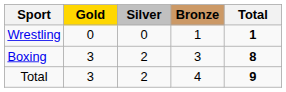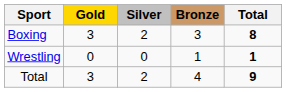 <table class="wikitable" style="text-align:center; font-size:98%;">
 <tr>
 <th>Sport</th>
 <td style="background:gold; width:3.7em; font-weight:bold;">Gold</td>
 <td style="background:silver; width:3.7em; font-weight:bold;">Silver</td>
 <td style="background:#c96; width:3.7em; font-weight:bold;">Bronze</td>
 <th style="width:4em; font-weight:bold;">Total</th>
 </tr>
 <tr>
+<td align=left><a href='#'>Boxing</a></td>
+<td>3</td>
+<td>2</td>
+<td>3</td>
+<td><strong>8</strong></td>
+</tr>
+<tr>
 <td align=left><a href='#'>Wrestling</a></td>
 <td>0</td>
 <td>0</td>
 <td>1</td>
 <td><strong>1</strong></td>
-</tr>
-<tr>
-<td align=left><a href='#'>Boxing</a></td>
-<td>3</td>
-<td>2</td>
-<td>3</td>
-<td><strong>8</strong></td>
 </tr>
 <tr>
 <td align=center>Total</td>
 <td>3</td>
 <td>2</td>
 <td>4</td>
 <td><strong>9</strong></td>
 </tr>
 </table>
